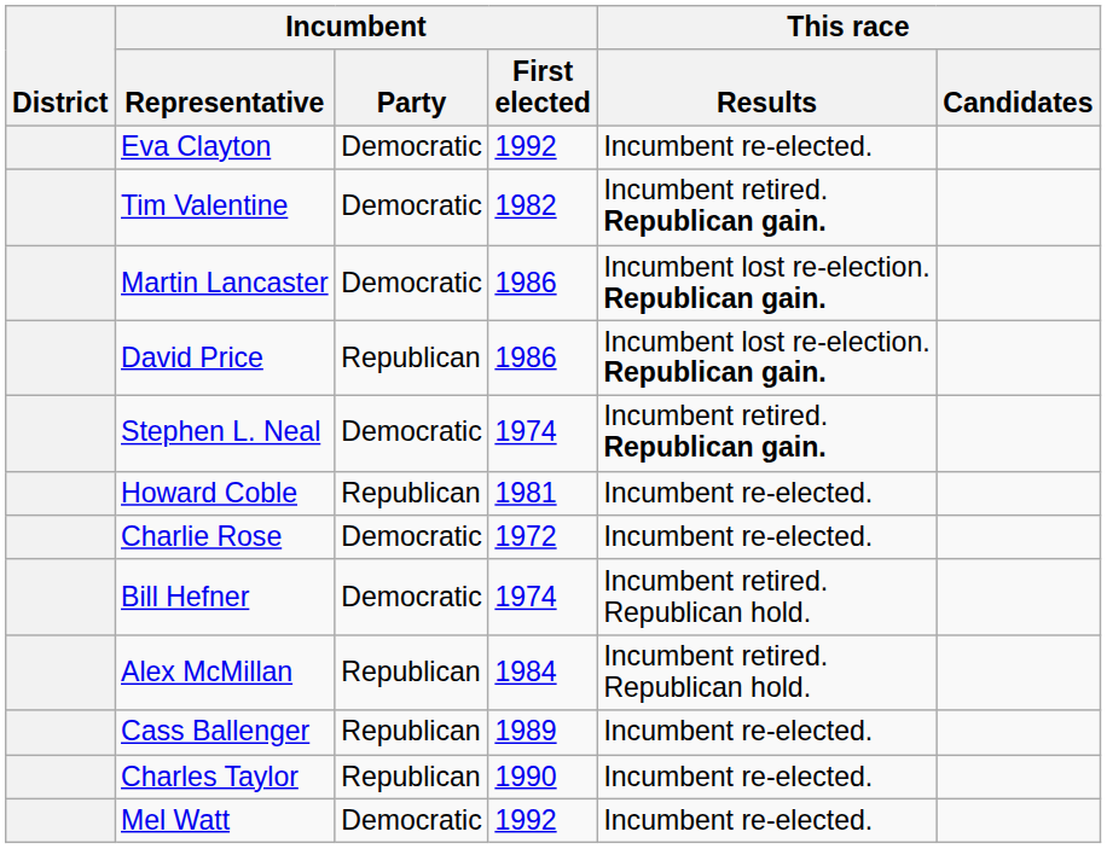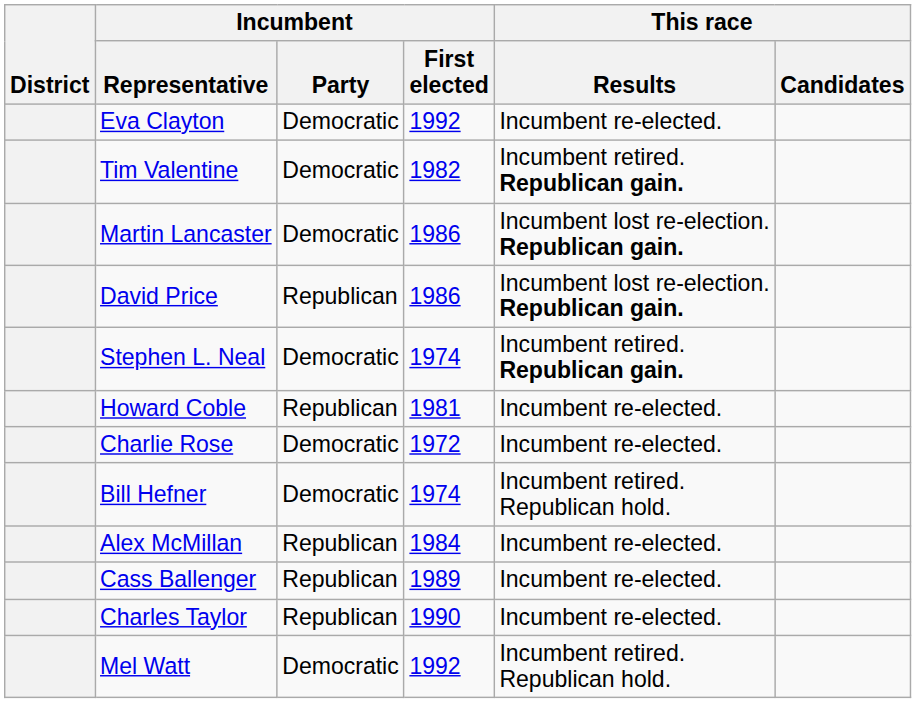 <table class=wikitable>
 <tr valign=bottom>
 <th rowspan=2>District</th>
 <th colspan=3>Incumbent</th>
 <th colspan=2>This race</th>
 </tr>
 <tr valign=bottom>
 <th>Representative</th>
 <th>Party</th>
 <th>First<br>elected</th>
 <th>Results</th>
 <th>Candidates</th>
 </tr>
 <tr>
 <th></th>
 <td><a href='#'>Eva Clayton</a></td>
 <td>Democratic</td>
 <td><a href='#'>1992</a></td>
 <td>Incumbent re-elected.</td>
 <td nowrap></td>
 </tr>
 <tr>
 <th></th>
 <td><a href='#'>Tim Valentine</a></td>
 <td>Democratic</td>
 <td><a href='#'>1982</a></td>
 <td>Incumbent retired.<br><strong>Republican gain.</strong></td>
 <td nowrap></td>
 </tr>
 <tr>
 <th></th>
 <td><a href='#'>Martin Lancaster</a></td>
 <td>Democratic</td>
 <td><a href='#'>1986</a></td>
 <td>Incumbent lost re-election.<br><strong>Republican gain.</strong></td>
 <td nowrap></td>
 </tr>
 <tr>
 <th></th>
 <td><a href='#'>David Price</a></td>
 <td>Republican</td>
 <td><a href='#'>1986</a></td>
 <td>Incumbent lost re-election.<br><strong>Republican gain.</strong></td>
 <td nowrap></td>
 </tr>
 <tr>
 <th></th>
 <td><a href='#'>Stephen L. Neal</a></td>
 <td>Democratic</td>
 <td><a href='#'>1974</a></td>
 <td>Incumbent retired.<br><strong>Republican gain.</strong></td>
 <td nowrap></td>
 </tr>
 <tr>
 <th></th>
 <td><a href='#'>Howard Coble</a></td>
 <td>Republican</td>
 <td><a href='#'>1981</a></td>
 <td>Incumbent re-elected.</td>
 <td nowrap></td>
 </tr>
 <tr>
 <th></th>
 <td><a href='#'>Charlie Rose</a></td>
 <td>Democratic</td>
 <td><a href='#'>1972</a></td>
 <td>Incumbent re-elected.</td>
 <td nowrap></td>
 </tr>
 <tr>
 <th></th>
 <td><a href='#'>Bill Hefner</a></td>
 <td>Democratic</td>
 <td><a href='#'>1974</a></td>
 <td>Incumbent retired.<br>Republican hold.</td>
 <td nowrap></td>
 </tr>
 <tr>
 <th></th>
 <td><a href='#'>Alex McMillan</a></td>
 <td>Republican</td>
 <td><a href='#'>1984</a></td>
-<td>Incumbent retired.<br>Republican hold.</td>
+<td>Incumbent re-elected.</td>
 <td nowrap></td>
 </tr>
 <tr>
 <th></th>
 <td><a href='#'>Cass Ballenger</a></td>
 <td>Republican</td>
 <td><a href='#'>1989</a></td>
 <td>Incumbent re-elected.</td>
 <td nowrap></td>
 </tr>
 <tr>
 <th></th>
 <td><a href='#'>Charles Taylor</a></td>
 <td>Republican</td>
 <td><a href='#'>1990</a></td>
 <td>Incumbent re-elected.</td>
 <td nowrap></td>
 </tr>
 <tr>
 <th></th>
 <td><a href='#'>Mel Watt</a></td>
 <td>Democratic</td>
 <td><a href='#'>1992</a></td>
-<td>Incumbent re-elected.</td>
+<td>Incumbent retired.<br>Republican hold.</td>
 <td nowrap></td>
 </tr>
 </table>
